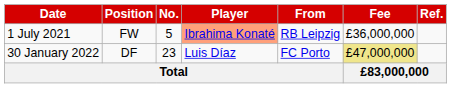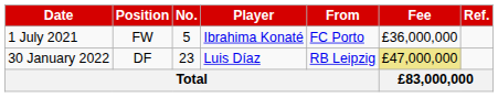 <table class="wikitable sortable">
 <tr>
 <th style="background:#d50000; color:white;"><strong>Date</strong></th>
 <th style="background:#d50000; color:white;"><strong>Position</strong></th>
 <th style="background:#d50000; color:white;"><strong>No.</strong></th>
 <th style="background:#d50000; color:white;"><strong>Player</strong></th>
 <th style="background:#d50000; color:white;"><strong>From</strong></th>
 <th style="background:#d50000; color:white;"><strong>Fee</strong></th>
 <th style="background:#d50000; color:white;"><strong>Ref.</strong></th>
 </tr>
 <tr>
 <td>1 July 2021</td>
 <td style="text-align:center;">FW</td>
 <td style="text-align:center;">5</td>
-<td style="background: lightsalmon; text-align:left;"> <a href='#'>Ibrahima Konaté</a></td>
-<td style="text-align:left;"> <a href='#'>RB Leipzig</a></td>
+<td style="text-align:left;"> <a href='#'>Ibrahima Konaté</a></td>
+<td style="text-align:left;"> <a href='#'>FC Porto</a></td>
 <td>£36,000,000</td>
 <td></td>
 </tr>
 <tr>
 <td>30 January 2022</td>
 <td style="text-align:center;">DF</td>
 <td style="text-align:center;">23</td>
 <td style="text-align:left;"> <a href='#'>Luis Díaz</a></td>
-<td style="text-align:left;"> <a href='#'>FC Porto</a></td>
+<td style="text-align:left;"> <a href='#'>RB Leipzig</a></td>
 <td style="background: khaki;">£47,000,000</td>
 <td></td>
 </tr>
 <tr>
 <th colspan="5">Total</th>
 <th colspan="2">£83,000,000</th>
 </tr>
 </table>
